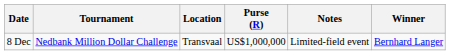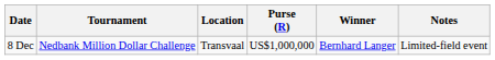 <table class="wikitable" style="font-size:95%">
 <tr>
 <th>Date</th>
 <th>Tournament</th>
 <th>Location</th>
 <th>Purse<br>(<a href='#'>R</a>)</th>
+<th>Winner</th>
 <th>Notes</th>
-<th>Winner</th>
 </tr>
 <tr>
 <td>8 Dec</td>
 <td><a href='#'>Nedbank Million Dollar Challenge</a></td>
 <td>Transvaal</td>
 <td align=right>US$1,000,000</td>
+<td> <a href='#'>Bernhard Langer</a></td>
 <td>Limited-field event</td>
-<td> <a href='#'>Bernhard Langer</a></td>
 </tr>
 </table>
